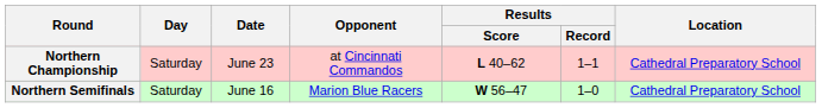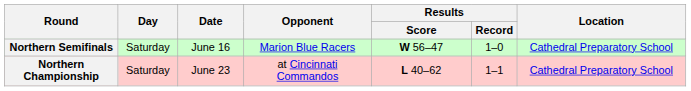 <table class="wikitable">
 <tr>
 <th rowspan="2" width="160">Round</th>
 <th rowspan="2" width="80">Day</th>
 <th rowspan="2" width="90">Date</th>
 <th rowspan="2" width="180">Opponent</th>
 <th colspan="2" width="200">Results</th>
 <th rowspan="2" width="240">Location</th>
 </tr>
 <tr>
 <th width="140">Score</th>
 <th width="60">Record</th>
 </tr>
+<tr align="center" bgcolor="#CCFFCC">
+<th>Northern Semifinals</th>
+<td>Saturday</td>
+<td>June 16</td>
+<td><a href='#'>Marion Blue Racers</a></td>
+<td><strong>W</strong> 56–47</td>
+<td>1–0</td>
+<td><a href='#'>Cathedral Preparatory School</a></td>
+</tr>
 <tr align="center" bgcolor="#FFCCCC">
 <th>Northern Championship</th>
 <td>Saturday</td>
 <td>June 23</td>
 <td>at <a href='#'>Cincinnati Commandos</a></td>
 <td><strong>L</strong> 40–62</td>
 <td>1–1</td>
 <td><a href='#'>Cathedral Preparatory School</a></td>
 </tr>
-<tr align="center" bgcolor="#CCFFCC">
-<th>Northern Semifinals</th>
-<td>Saturday</td>
-<td>June 16</td>
-<td><a href='#'>Marion Blue Racers</a></td>
-<td><strong>W</strong> 56–47</td>
-<td>1–0</td>
-<td><a href='#'>Cathedral Preparatory School</a></td>
-</tr>
 </table>
